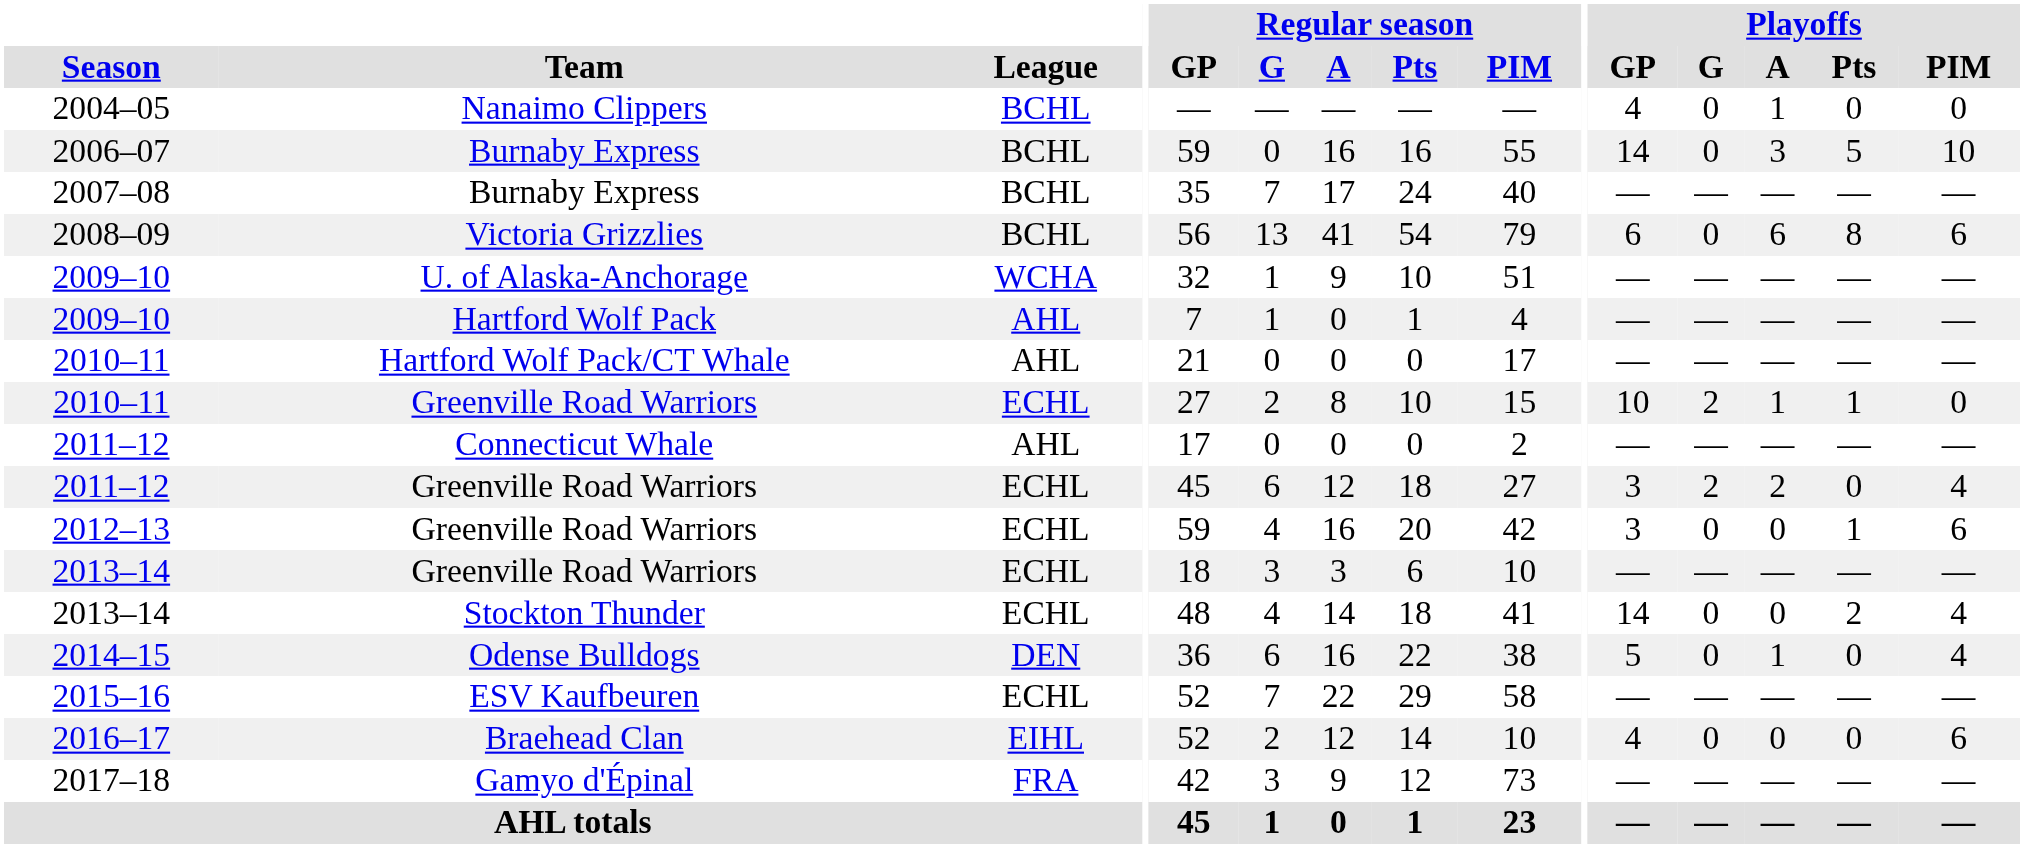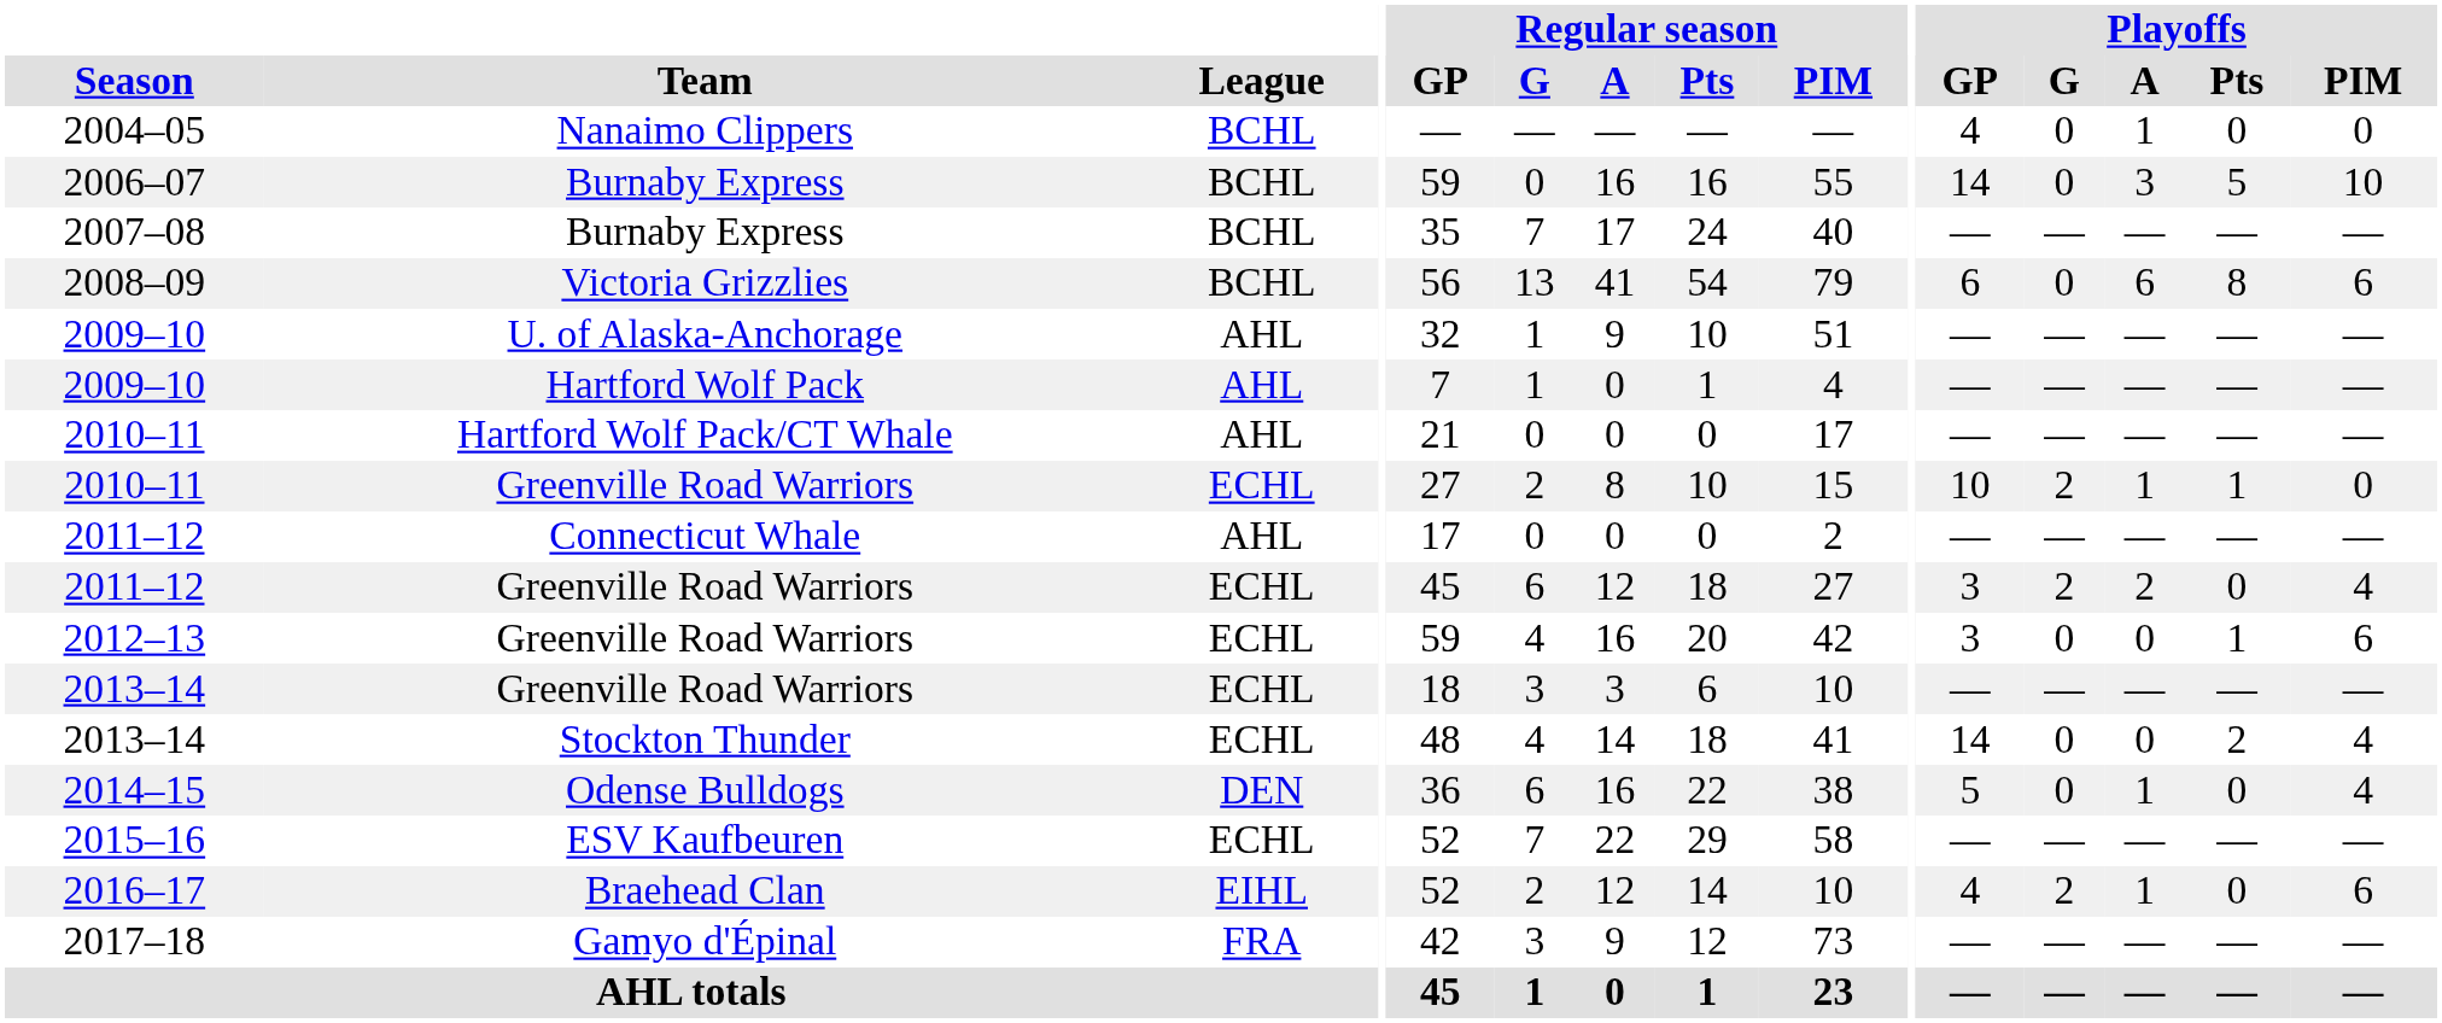 <table border="0" cellpadding="1" cellspacing="0" style="text-align:center; width:60em">
 <tr bgcolor="#e0e0e0">
 <th colspan="3" bgcolor="#ffffff"></th>
 <th rowspan="99" bgcolor="#ffffff"></th>
 <th colspan="5"><a href='#'>Regular season</a></th>
 <th rowspan="99" bgcolor="#ffffff"></th>
 <th colspan="5"><a href='#'>Playoffs</a></th>
 </tr>
 <tr bgcolor="#e0e0e0">
 <th><a href='#'>Season</a></th>
 <th>Team</th>
 <th>League</th>
 <th>GP</th>
 <th><a href='#'>G</a></th>
 <th><a href='#'>A</a></th>
 <th><a href='#'>Pts</a></th>
 <th><a href='#'>PIM</a></th>
 <th>GP</th>
 <th>G</th>
 <th>A</th>
 <th>Pts</th>
 <th>PIM</th>
 </tr>
 <tr>
 <td>2004–05</td>
 <td><a href='#'>Nanaimo Clippers</a></td>
 <td><a href='#'>BCHL</a></td>
 <td>—</td>
 <td>—</td>
 <td>—</td>
 <td>—</td>
 <td>—</td>
 <td>4</td>
 <td>0</td>
 <td>1</td>
 <td>0</td>
 <td>0</td>
 </tr>
 <tr style="background:#f0f0f0;">
 <td>2006–07</td>
 <td><a href='#'>Burnaby Express</a></td>
 <td>BCHL</td>
 <td>59</td>
 <td>0</td>
 <td>16</td>
 <td>16</td>
 <td>55</td>
 <td>14</td>
 <td>0</td>
 <td>3</td>
 <td>5</td>
 <td>10</td>
 </tr>
 <tr>
 <td>2007–08</td>
 <td>Burnaby Express</td>
 <td>BCHL</td>
 <td>35</td>
 <td>7</td>
 <td>17</td>
 <td>24</td>
 <td>40</td>
 <td>—</td>
 <td>—</td>
 <td>—</td>
 <td>—</td>
 <td>—</td>
 </tr>
 <tr style="background:#f0f0f0;">
 <td>2008–09</td>
 <td><a href='#'>Victoria Grizzlies</a></td>
 <td>BCHL</td>
 <td>56</td>
 <td>13</td>
 <td>41</td>
 <td>54</td>
 <td>79</td>
 <td>6</td>
 <td>0</td>
 <td>6</td>
 <td>8</td>
 <td>6</td>
 </tr>
 <tr>
 <td><a href='#'>2009–10</a></td>
 <td><a href='#'>U. of Alaska-Anchorage</a></td>
-<td><a href='#'>WCHA</a></td>
+<td>AHL</td>
 <td>32</td>
 <td>1</td>
 <td>9</td>
 <td>10</td>
 <td>51</td>
 <td>—</td>
 <td>—</td>
 <td>—</td>
 <td>—</td>
 <td>—</td>
 </tr>
 <tr style="background:#f0f0f0;">
 <td><a href='#'>2009–10</a></td>
 <td><a href='#'>Hartford Wolf Pack</a></td>
 <td><a href='#'>AHL</a></td>
 <td>7</td>
 <td>1</td>
 <td>0</td>
 <td>1</td>
 <td>4</td>
 <td>—</td>
 <td>—</td>
 <td>—</td>
 <td>—</td>
 <td>—</td>
 </tr>
 <tr>
 <td><a href='#'>2010–11</a></td>
 <td><a href='#'>Hartford Wolf Pack/CT Whale</a></td>
 <td>AHL</td>
 <td>21</td>
 <td>0</td>
 <td>0</td>
 <td>0</td>
 <td>17</td>
 <td>—</td>
 <td>—</td>
 <td>—</td>
 <td>—</td>
 <td>—</td>
 </tr>
 <tr style="background:#f0f0f0;">
 <td><a href='#'>2010–11</a></td>
 <td><a href='#'>Greenville Road Warriors</a></td>
 <td><a href='#'>ECHL</a></td>
 <td>27</td>
 <td>2</td>
 <td>8</td>
 <td>10</td>
 <td>15</td>
 <td>10</td>
 <td>2</td>
 <td>1</td>
 <td>1</td>
 <td>0</td>
 </tr>
 <tr>
 <td><a href='#'>2011–12</a></td>
 <td><a href='#'>Connecticut Whale</a></td>
 <td>AHL</td>
 <td>17</td>
 <td>0</td>
 <td>0</td>
 <td>0</td>
 <td>2</td>
 <td>—</td>
 <td>—</td>
 <td>—</td>
 <td>—</td>
 <td>—</td>
 </tr>
 <tr style="background:#f0f0f0;">
 <td><a href='#'>2011–12</a></td>
 <td>Greenville Road Warriors</td>
 <td>ECHL</td>
 <td>45</td>
 <td>6</td>
 <td>12</td>
 <td>18</td>
 <td>27</td>
 <td>3</td>
 <td>2</td>
 <td>2</td>
 <td>0</td>
 <td>4</td>
 </tr>
 <tr>
 <td><a href='#'>2012–13</a></td>
 <td>Greenville Road Warriors</td>
 <td>ECHL</td>
 <td>59</td>
 <td>4</td>
 <td>16</td>
 <td>20</td>
 <td>42</td>
 <td>3</td>
 <td>0</td>
 <td>0</td>
 <td>1</td>
 <td>6</td>
 </tr>
 <tr style="background:#f0f0f0;">
 <td><a href='#'>2013–14</a></td>
 <td>Greenville Road Warriors</td>
 <td>ECHL</td>
 <td>18</td>
 <td>3</td>
 <td>3</td>
 <td>6</td>
 <td>10</td>
 <td>—</td>
 <td>—</td>
 <td>—</td>
 <td>—</td>
 <td>—</td>
 </tr>
 <tr>
 <td>2013–14</td>
 <td><a href='#'>Stockton Thunder</a></td>
 <td>ECHL</td>
 <td>48</td>
 <td>4</td>
 <td>14</td>
 <td>18</td>
 <td>41</td>
 <td>14</td>
 <td>0</td>
 <td>0</td>
 <td>2</td>
 <td>4</td>
 </tr>
 <tr style="background:#f0f0f0;">
 <td><a href='#'>2014–15</a></td>
 <td><a href='#'>Odense Bulldogs</a></td>
 <td><a href='#'>DEN</a></td>
 <td>36</td>
 <td>6</td>
 <td>16</td>
 <td>22</td>
 <td>38</td>
 <td>5</td>
 <td>0</td>
 <td>1</td>
 <td>0</td>
 <td>4</td>
 </tr>
 <tr>
 <td><a href='#'>2015–16</a></td>
 <td><a href='#'>ESV Kaufbeuren</a></td>
 <td>ECHL</td>
 <td>52</td>
 <td>7</td>
 <td>22</td>
 <td>29</td>
 <td>58</td>
 <td>—</td>
 <td>—</td>
 <td>—</td>
 <td>—</td>
 <td>—</td>
 </tr>
 <tr style="background:#f0f0f0;">
 <td><a href='#'>2016–17</a></td>
 <td><a href='#'>Braehead Clan</a></td>
 <td><a href='#'>EIHL</a></td>
 <td>52</td>
 <td>2</td>
 <td>12</td>
 <td>14</td>
 <td>10</td>
 <td>4</td>
-<td>0</td>
-<td>0</td>
+<td>2</td>
+<td>1</td>
 <td>0</td>
 <td>6</td>
 </tr>
 <tr>
 <td>2017–18</td>
 <td><a href='#'>Gamyo d'Épinal</a></td>
 <td><a href='#'>FRA</a></td>
 <td>42</td>
 <td>3</td>
 <td>9</td>
 <td>12</td>
 <td>73</td>
 <td>—</td>
 <td>—</td>
 <td>—</td>
 <td>—</td>
 <td>—</td>
 </tr>
 <tr bgcolor="#e0e0e0">
 <th colspan="3">AHL totals</th>
 <th>45</th>
 <th>1</th>
 <th>0</th>
 <th>1</th>
 <th>23</th>
 <th>—</th>
 <th>—</th>
 <th>—</th>
 <th>—</th>
 <th>—</th>
 </tr>
 </table>
